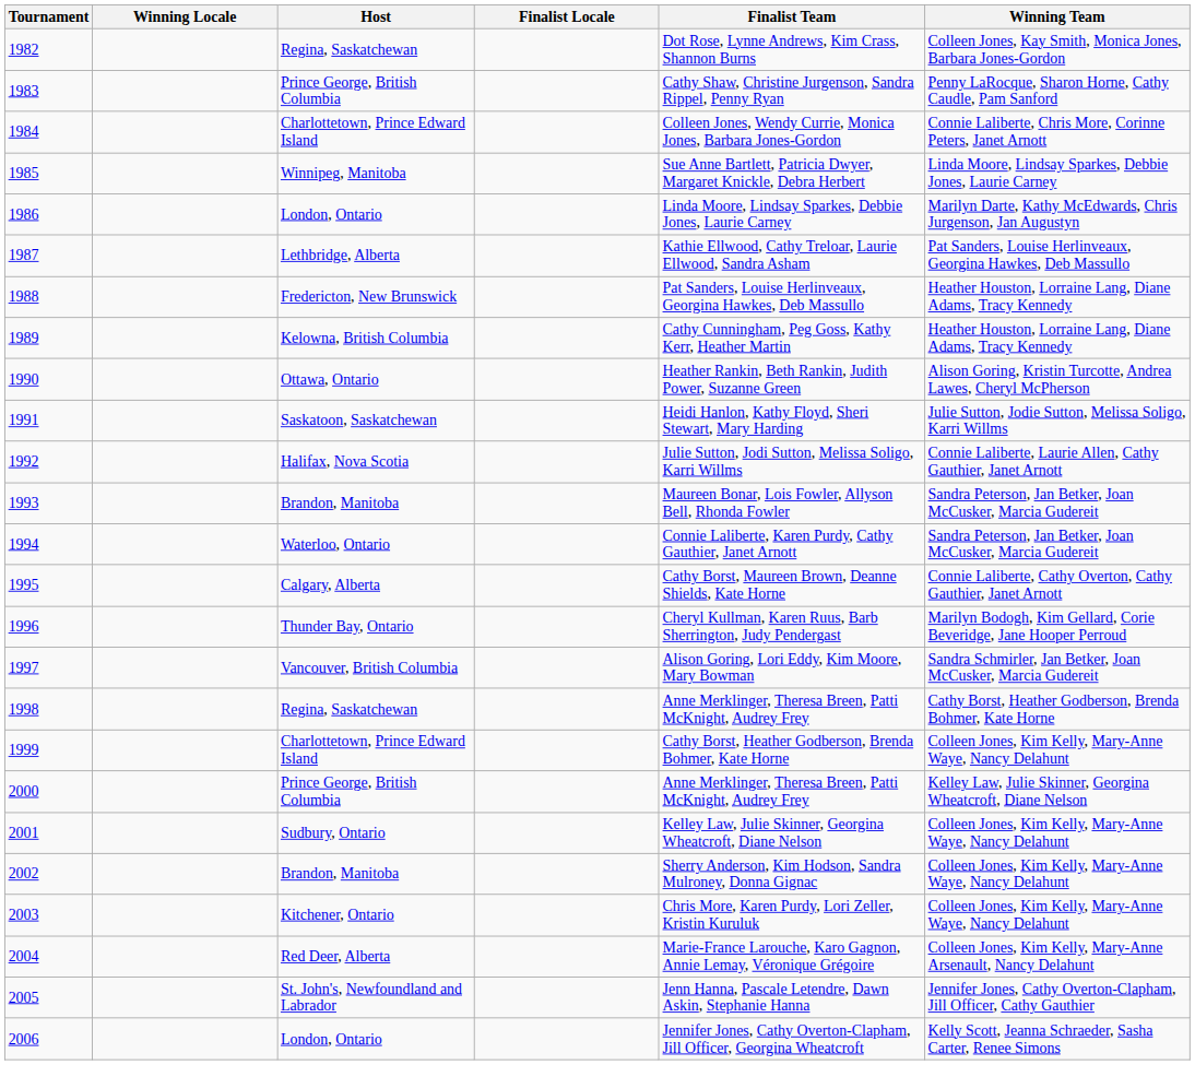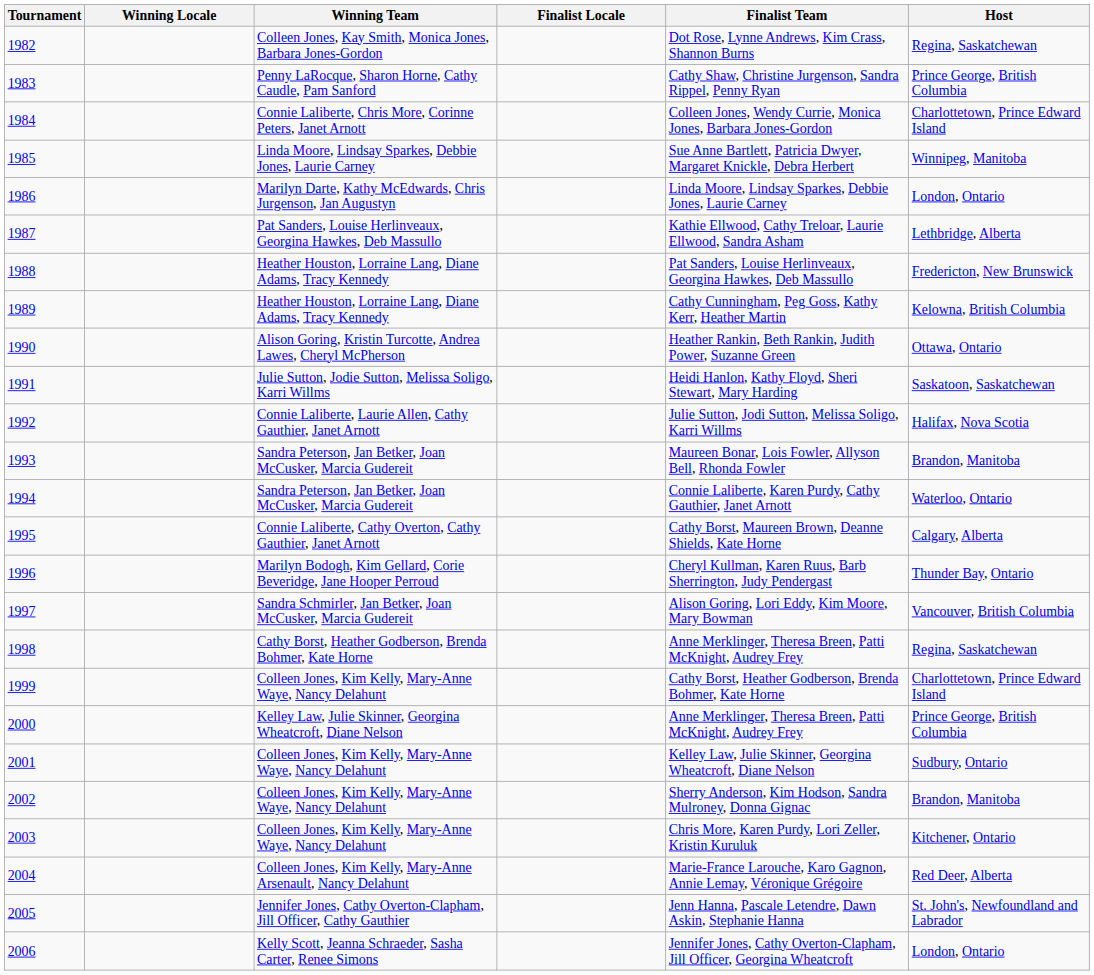 <table class="wikitable">
 <tr>
 <th scope="col">Tournament</th>
 <th scope="col" style="width:16%;">Winning Locale</th>
-<th scope="col" style="width:17%;">Host</th>
+<th scope="col" style="width:23%;">Winning Team</th>
 <th scope="col" style="width:16%;">Finalist Locale</th>
 <th scope="col" style="width:23%;">Finalist Team</th>
-<th scope="col" style="width:23%;">Winning Team</th>
+<th scope="col" style="width:17%;">Host</th>
 </tr>
 <tr>
 <td><a href='#'>1982</a></td>
 <td></td>
-<td><a href='#'>Regina</a>, <a href='#'>Saskatchewan</a></td>
+<td><a href='#'>Colleen Jones</a>, <a href='#'>Kay Smith</a>, <a href='#'>Monica Jones</a>, <a href='#'>Barbara Jones-Gordon</a></td>
 <td></td>
 <td><a href='#'>Dot Rose</a>, <a href='#'>Lynne Andrews</a>, <a href='#'>Kim Crass</a>, <a href='#'>Shannon Burns</a></td>
-<td><a href='#'>Colleen Jones</a>, <a href='#'>Kay Smith</a>, <a href='#'>Monica Jones</a>, <a href='#'>Barbara Jones-Gordon</a></td>
+<td><a href='#'>Regina</a>, <a href='#'>Saskatchewan</a></td>
 </tr>
 <tr>
 <td><a href='#'>1983</a></td>
 <td></td>
-<td><a href='#'>Prince George</a>, <a href='#'>British Columbia</a></td>
+<td><a href='#'>Penny LaRocque</a>, <a href='#'>Sharon Horne</a>, <a href='#'>Cathy Caudle</a>, <a href='#'>Pam Sanford</a></td>
 <td></td>
 <td><a href='#'>Cathy Shaw</a>, <a href='#'>Christine Jurgenson</a>, <a href='#'>Sandra Rippel</a>, <a href='#'>Penny Ryan</a></td>
-<td><a href='#'>Penny LaRocque</a>, <a href='#'>Sharon Horne</a>, <a href='#'>Cathy Caudle</a>, <a href='#'>Pam Sanford</a></td>
+<td><a href='#'>Prince George</a>, <a href='#'>British Columbia</a></td>
 </tr>
 <tr>
 <td><a href='#'>1984</a></td>
 <td></td>
-<td><a href='#'>Charlottetown</a>, <a href='#'>Prince Edward Island</a></td>
+<td><a href='#'>Connie Laliberte</a>, <a href='#'>Chris More</a>, <a href='#'>Corinne Peters</a>, <a href='#'>Janet Arnott</a></td>
 <td></td>
 <td><a href='#'>Colleen Jones</a>, <a href='#'>Wendy Currie</a>, <a href='#'>Monica Jones</a>, <a href='#'>Barbara Jones-Gordon</a></td>
-<td><a href='#'>Connie Laliberte</a>, <a href='#'>Chris More</a>, <a href='#'>Corinne Peters</a>, <a href='#'>Janet Arnott</a></td>
+<td><a href='#'>Charlottetown</a>, <a href='#'>Prince Edward Island</a></td>
 </tr>
 <tr>
 <td><a href='#'>1985</a></td>
 <td></td>
-<td><a href='#'>Winnipeg</a>, <a href='#'>Manitoba</a></td>
+<td><a href='#'>Linda Moore</a>, <a href='#'>Lindsay Sparkes</a>, <a href='#'>Debbie Jones</a>, <a href='#'>Laurie Carney</a></td>
 <td></td>
 <td><a href='#'>Sue Anne Bartlett</a>, <a href='#'>Patricia Dwyer</a>, <a href='#'>Margaret Knickle</a>, <a href='#'>Debra Herbert</a></td>
-<td><a href='#'>Linda Moore</a>, <a href='#'>Lindsay Sparkes</a>, <a href='#'>Debbie Jones</a>, <a href='#'>Laurie Carney</a></td>
+<td><a href='#'>Winnipeg</a>, <a href='#'>Manitoba</a></td>
 </tr>
 <tr>
 <td><a href='#'>1986</a></td>
 <td></td>
-<td><a href='#'>London</a>, <a href='#'>Ontario</a></td>
+<td><a href='#'>Marilyn Darte</a>, <a href='#'>Kathy McEdwards</a>, <a href='#'>Chris Jurgenson</a>, <a href='#'>Jan Augustyn</a></td>
 <td></td>
 <td><a href='#'>Linda Moore</a>, <a href='#'>Lindsay Sparkes</a>, <a href='#'>Debbie Jones</a>, <a href='#'>Laurie Carney</a></td>
-<td><a href='#'>Marilyn Darte</a>, <a href='#'>Kathy McEdwards</a>, <a href='#'>Chris Jurgenson</a>, <a href='#'>Jan Augustyn</a></td>
+<td><a href='#'>London</a>, <a href='#'>Ontario</a></td>
 </tr>
 <tr>
 <td><a href='#'>1987</a></td>
 <td></td>
-<td><a href='#'>Lethbridge</a>, <a href='#'>Alberta</a></td>
+<td><a href='#'>Pat Sanders</a>, <a href='#'>Louise Herlinveaux</a>, <a href='#'>Georgina Hawkes</a>, <a href='#'>Deb Massullo</a></td>
 <td></td>
 <td><a href='#'>Kathie Ellwood</a>, <a href='#'>Cathy Treloar</a>, <a href='#'>Laurie Ellwood</a>, <a href='#'>Sandra Asham</a></td>
-<td><a href='#'>Pat Sanders</a>, <a href='#'>Louise Herlinveaux</a>, <a href='#'>Georgina Hawkes</a>, <a href='#'>Deb Massullo</a></td>
+<td><a href='#'>Lethbridge</a>, <a href='#'>Alberta</a></td>
 </tr>
 <tr>
 <td><a href='#'>1988</a></td>
 <td></td>
-<td><a href='#'>Fredericton</a>, <a href='#'>New Brunswick</a></td>
+<td><a href='#'>Heather Houston</a>, <a href='#'>Lorraine Lang</a>, <a href='#'>Diane Adams</a>, <a href='#'>Tracy Kennedy</a></td>
 <td></td>
 <td><a href='#'>Pat Sanders</a>, <a href='#'>Louise Herlinveaux</a>, <a href='#'>Georgina Hawkes</a>, <a href='#'>Deb Massullo</a></td>
-<td><a href='#'>Heather Houston</a>, <a href='#'>Lorraine Lang</a>, <a href='#'>Diane Adams</a>, <a href='#'>Tracy Kennedy</a></td>
+<td><a href='#'>Fredericton</a>, <a href='#'>New Brunswick</a></td>
 </tr>
 <tr>
 <td><a href='#'>1989</a></td>
 <td></td>
-<td><a href='#'>Kelowna</a>, <a href='#'>British Columbia</a></td>
+<td><a href='#'>Heather Houston</a>, <a href='#'>Lorraine Lang</a>, <a href='#'>Diane Adams</a>, <a href='#'>Tracy Kennedy</a></td>
 <td></td>
 <td><a href='#'>Cathy Cunningham</a>, <a href='#'>Peg Goss</a>, <a href='#'>Kathy Kerr</a>, <a href='#'>Heather Martin</a></td>
-<td><a href='#'>Heather Houston</a>, <a href='#'>Lorraine Lang</a>, <a href='#'>Diane Adams</a>, <a href='#'>Tracy Kennedy</a></td>
+<td><a href='#'>Kelowna</a>, <a href='#'>British Columbia</a></td>
 </tr>
 <tr>
 <td><a href='#'>1990</a></td>
 <td></td>
-<td><a href='#'>Ottawa</a>, <a href='#'>Ontario</a></td>
+<td><a href='#'>Alison Goring</a>, <a href='#'>Kristin Turcotte</a>, <a href='#'>Andrea Lawes</a>, <a href='#'>Cheryl McPherson</a></td>
 <td></td>
 <td><a href='#'>Heather Rankin</a>, <a href='#'>Beth Rankin</a>, <a href='#'>Judith Power</a>, <a href='#'>Suzanne Green</a></td>
-<td><a href='#'>Alison Goring</a>, <a href='#'>Kristin Turcotte</a>, <a href='#'>Andrea Lawes</a>, <a href='#'>Cheryl McPherson</a></td>
+<td><a href='#'>Ottawa</a>, <a href='#'>Ontario</a></td>
 </tr>
 <tr>
 <td><a href='#'>1991</a></td>
 <td></td>
-<td><a href='#'>Saskatoon</a>, <a href='#'>Saskatchewan</a></td>
+<td><a href='#'>Julie Sutton</a>, <a href='#'>Jodie Sutton</a>, <a href='#'>Melissa Soligo</a>, <a href='#'>Karri Willms</a></td>
 <td></td>
 <td><a href='#'>Heidi Hanlon</a>, <a href='#'>Kathy Floyd</a>, <a href='#'>Sheri Stewart</a>, <a href='#'>Mary Harding</a></td>
-<td><a href='#'>Julie Sutton</a>, <a href='#'>Jodie Sutton</a>, <a href='#'>Melissa Soligo</a>, <a href='#'>Karri Willms</a></td>
+<td><a href='#'>Saskatoon</a>, <a href='#'>Saskatchewan</a></td>
 </tr>
 <tr>
 <td><a href='#'>1992</a></td>
 <td></td>
-<td><a href='#'>Halifax</a>, <a href='#'>Nova Scotia</a></td>
+<td><a href='#'>Connie Laliberte</a>, <a href='#'>Laurie Allen</a>, <a href='#'>Cathy Gauthier</a>, <a href='#'>Janet Arnott</a></td>
 <td></td>
 <td><a href='#'>Julie Sutton</a>, <a href='#'>Jodi Sutton</a>, <a href='#'>Melissa Soligo</a>, <a href='#'>Karri Willms</a></td>
-<td><a href='#'>Connie Laliberte</a>, <a href='#'>Laurie Allen</a>, <a href='#'>Cathy Gauthier</a>, <a href='#'>Janet Arnott</a></td>
+<td><a href='#'>Halifax</a>, <a href='#'>Nova Scotia</a></td>
 </tr>
 <tr>
 <td><a href='#'>1993</a></td>
 <td></td>
-<td><a href='#'>Brandon</a>, <a href='#'>Manitoba</a></td>
+<td><a href='#'>Sandra Peterson</a>, <a href='#'>Jan Betker</a>, <a href='#'>Joan McCusker</a>, <a href='#'>Marcia Gudereit</a></td>
 <td></td>
 <td><a href='#'>Maureen Bonar</a>, <a href='#'>Lois Fowler</a>, <a href='#'>Allyson Bell</a>, <a href='#'>Rhonda Fowler</a></td>
-<td><a href='#'>Sandra Peterson</a>, <a href='#'>Jan Betker</a>, <a href='#'>Joan McCusker</a>, <a href='#'>Marcia Gudereit</a></td>
+<td><a href='#'>Brandon</a>, <a href='#'>Manitoba</a></td>
 </tr>
 <tr>
 <td><a href='#'>1994</a></td>
 <td></td>
-<td><a href='#'>Waterloo</a>, <a href='#'>Ontario</a></td>
+<td><a href='#'>Sandra Peterson</a>, <a href='#'>Jan Betker</a>, <a href='#'>Joan McCusker</a>, <a href='#'>Marcia Gudereit</a></td>
 <td></td>
 <td><a href='#'>Connie Laliberte</a>, <a href='#'>Karen Purdy</a>, <a href='#'>Cathy Gauthier</a>, <a href='#'>Janet Arnott</a></td>
-<td><a href='#'>Sandra Peterson</a>, <a href='#'>Jan Betker</a>, <a href='#'>Joan McCusker</a>, <a href='#'>Marcia Gudereit</a></td>
+<td><a href='#'>Waterloo</a>, <a href='#'>Ontario</a></td>
 </tr>
 <tr>
 <td><a href='#'>1995</a></td>
 <td></td>
-<td><a href='#'>Calgary</a>, <a href='#'>Alberta</a></td>
+<td><a href='#'>Connie Laliberte</a>, <a href='#'>Cathy Overton</a>, <a href='#'>Cathy Gauthier</a>, <a href='#'>Janet Arnott</a></td>
 <td></td>
 <td><a href='#'>Cathy Borst</a>, <a href='#'>Maureen Brown</a>, <a href='#'>Deanne Shields</a>, <a href='#'>Kate Horne</a></td>
-<td><a href='#'>Connie Laliberte</a>, <a href='#'>Cathy Overton</a>, <a href='#'>Cathy Gauthier</a>, <a href='#'>Janet Arnott</a></td>
+<td><a href='#'>Calgary</a>, <a href='#'>Alberta</a></td>
 </tr>
 <tr>
 <td><a href='#'>1996</a></td>
 <td></td>
-<td><a href='#'>Thunder Bay</a>, <a href='#'>Ontario</a></td>
+<td><a href='#'>Marilyn Bodogh</a>, <a href='#'>Kim Gellard</a>, <a href='#'>Corie Beveridge</a>, <a href='#'>Jane Hooper Perroud</a></td>
 <td></td>
 <td><a href='#'>Cheryl Kullman</a>, <a href='#'>Karen Ruus</a>, <a href='#'>Barb Sherrington</a>, <a href='#'>Judy Pendergast</a></td>
-<td><a href='#'>Marilyn Bodogh</a>, <a href='#'>Kim Gellard</a>, <a href='#'>Corie Beveridge</a>, <a href='#'>Jane Hooper Perroud</a></td>
+<td><a href='#'>Thunder Bay</a>, <a href='#'>Ontario</a></td>
 </tr>
 <tr>
 <td><a href='#'>1997</a></td>
 <td></td>
-<td><a href='#'>Vancouver</a>, <a href='#'>British Columbia</a></td>
+<td><a href='#'>Sandra Schmirler</a>, <a href='#'>Jan Betker</a>, <a href='#'>Joan McCusker</a>, <a href='#'>Marcia Gudereit</a></td>
 <td></td>
 <td><a href='#'>Alison Goring</a>, <a href='#'>Lori Eddy</a>, <a href='#'>Kim Moore</a>, <a href='#'>Mary Bowman</a></td>
-<td><a href='#'>Sandra Schmirler</a>, <a href='#'>Jan Betker</a>, <a href='#'>Joan McCusker</a>, <a href='#'>Marcia Gudereit</a></td>
+<td><a href='#'>Vancouver</a>, <a href='#'>British Columbia</a></td>
 </tr>
 <tr>
 <td><a href='#'>1998</a></td>
 <td></td>
-<td><a href='#'>Regina</a>, <a href='#'>Saskatchewan</a></td>
+<td><a href='#'>Cathy Borst</a>, <a href='#'>Heather Godberson</a>, <a href='#'>Brenda Bohmer</a>, <a href='#'>Kate Horne</a></td>
 <td></td>
 <td><a href='#'>Anne Merklinger</a>, <a href='#'>Theresa Breen</a>, <a href='#'>Patti McKnight</a>, <a href='#'>Audrey Frey</a></td>
-<td><a href='#'>Cathy Borst</a>, <a href='#'>Heather Godberson</a>, <a href='#'>Brenda Bohmer</a>, <a href='#'>Kate Horne</a></td>
+<td><a href='#'>Regina</a>, <a href='#'>Saskatchewan</a></td>
 </tr>
 <tr>
 <td><a href='#'>1999</a></td>
 <td></td>
-<td><a href='#'>Charlottetown</a>, <a href='#'>Prince Edward Island</a></td>
+<td><a href='#'>Colleen Jones</a>, <a href='#'>Kim Kelly</a>, <a href='#'>Mary-Anne Waye</a>, <a href='#'>Nancy Delahunt</a></td>
 <td></td>
 <td><a href='#'>Cathy Borst</a>, <a href='#'>Heather Godberson</a>, <a href='#'>Brenda Bohmer</a>, <a href='#'>Kate Horne</a></td>
-<td><a href='#'>Colleen Jones</a>, <a href='#'>Kim Kelly</a>, <a href='#'>Mary-Anne Waye</a>, <a href='#'>Nancy Delahunt</a></td>
+<td><a href='#'>Charlottetown</a>, <a href='#'>Prince Edward Island</a></td>
 </tr>
 <tr>
 <td><a href='#'>2000</a></td>
 <td></td>
-<td><a href='#'>Prince George</a>, <a href='#'>British Columbia</a></td>
+<td><a href='#'>Kelley Law</a>, <a href='#'>Julie Skinner</a>, <a href='#'>Georgina Wheatcroft</a>, <a href='#'>Diane Nelson</a></td>
 <td></td>
 <td><a href='#'>Anne Merklinger</a>, <a href='#'>Theresa Breen</a>, <a href='#'>Patti McKnight</a>, <a href='#'>Audrey Frey</a></td>
-<td><a href='#'>Kelley Law</a>, <a href='#'>Julie Skinner</a>, <a href='#'>Georgina Wheatcroft</a>, <a href='#'>Diane Nelson</a></td>
+<td><a href='#'>Prince George</a>, <a href='#'>British Columbia</a></td>
 </tr>
 <tr>
 <td><a href='#'>2001</a></td>
 <td></td>
-<td><a href='#'>Sudbury</a>, <a href='#'>Ontario</a></td>
+<td><a href='#'>Colleen Jones</a>, <a href='#'>Kim Kelly</a>, <a href='#'>Mary-Anne Waye</a>, <a href='#'>Nancy Delahunt</a></td>
 <td></td>
 <td><a href='#'>Kelley Law</a>, <a href='#'>Julie Skinner</a>, <a href='#'>Georgina Wheatcroft</a>, <a href='#'>Diane Nelson</a></td>
-<td><a href='#'>Colleen Jones</a>, <a href='#'>Kim Kelly</a>, <a href='#'>Mary-Anne Waye</a>, <a href='#'>Nancy Delahunt</a></td>
+<td><a href='#'>Sudbury</a>, <a href='#'>Ontario</a></td>
 </tr>
 <tr>
 <td><a href='#'>2002</a></td>
 <td></td>
-<td><a href='#'>Brandon</a>, <a href='#'>Manitoba</a></td>
+<td><a href='#'>Colleen Jones</a>, <a href='#'>Kim Kelly</a>, <a href='#'>Mary-Anne Waye</a>, <a href='#'>Nancy Delahunt</a></td>
 <td></td>
 <td><a href='#'>Sherry Anderson</a>, <a href='#'>Kim Hodson</a>, <a href='#'>Sandra Mulroney</a>, <a href='#'>Donna Gignac</a></td>
-<td><a href='#'>Colleen Jones</a>, <a href='#'>Kim Kelly</a>, <a href='#'>Mary-Anne Waye</a>, <a href='#'>Nancy Delahunt</a></td>
+<td><a href='#'>Brandon</a>, <a href='#'>Manitoba</a></td>
 </tr>
 <tr>
 <td><a href='#'>2003</a></td>
 <td></td>
-<td><a href='#'>Kitchener</a>, <a href='#'>Ontario</a></td>
+<td><a href='#'>Colleen Jones</a>, <a href='#'>Kim Kelly</a>, <a href='#'>Mary-Anne Waye</a>, <a href='#'>Nancy Delahunt</a></td>
 <td></td>
 <td><a href='#'>Chris More</a>, <a href='#'>Karen Purdy</a>, <a href='#'>Lori Zeller</a>, <a href='#'>Kristin Kuruluk</a></td>
-<td><a href='#'>Colleen Jones</a>, <a href='#'>Kim Kelly</a>, <a href='#'>Mary-Anne Waye</a>, <a href='#'>Nancy Delahunt</a></td>
+<td><a href='#'>Kitchener</a>, <a href='#'>Ontario</a></td>
 </tr>
 <tr>
 <td><a href='#'>2004</a></td>
 <td></td>
-<td><a href='#'>Red Deer</a>, <a href='#'>Alberta</a></td>
+<td><a href='#'>Colleen Jones</a>, <a href='#'>Kim Kelly</a>, <a href='#'>Mary-Anne Arsenault</a>, <a href='#'>Nancy Delahunt</a></td>
 <td></td>
 <td><a href='#'>Marie-France Larouche</a>, <a href='#'>Karo Gagnon</a>, <a href='#'>Annie Lemay</a>, <a href='#'>Véronique Grégoire</a></td>
-<td><a href='#'>Colleen Jones</a>, <a href='#'>Kim Kelly</a>, <a href='#'>Mary-Anne Arsenault</a>, <a href='#'>Nancy Delahunt</a></td>
+<td><a href='#'>Red Deer</a>, <a href='#'>Alberta</a></td>
 </tr>
 <tr>
 <td><a href='#'>2005</a></td>
 <td></td>
-<td><a href='#'>St. John's</a>, <a href='#'>Newfoundland and Labrador</a></td>
+<td><a href='#'>Jennifer Jones</a>, <a href='#'>Cathy Overton-Clapham</a>, <a href='#'>Jill Officer</a>, <a href='#'>Cathy Gauthier</a></td>
 <td></td>
 <td><a href='#'>Jenn Hanna</a>, <a href='#'>Pascale Letendre</a>, <a href='#'>Dawn Askin</a>, <a href='#'>Stephanie Hanna</a></td>
-<td><a href='#'>Jennifer Jones</a>, <a href='#'>Cathy Overton-Clapham</a>, <a href='#'>Jill Officer</a>, <a href='#'>Cathy Gauthier</a></td>
+<td><a href='#'>St. John's</a>, <a href='#'>Newfoundland and Labrador</a></td>
 </tr>
 <tr>
 <td><a href='#'>2006</a></td>
 <td></td>
-<td><a href='#'>London</a>, <a href='#'>Ontario</a></td>
+<td><a href='#'>Kelly Scott</a>, <a href='#'>Jeanna Schraeder</a>, <a href='#'>Sasha Carter</a>, <a href='#'>Renee Simons</a></td>
 <td></td>
 <td><a href='#'>Jennifer Jones</a>, <a href='#'>Cathy Overton-Clapham</a>, <a href='#'>Jill Officer</a>, <a href='#'>Georgina Wheatcroft</a></td>
-<td><a href='#'>Kelly Scott</a>, <a href='#'>Jeanna Schraeder</a>, <a href='#'>Sasha Carter</a>, <a href='#'>Renee Simons</a></td>
+<td><a href='#'>London</a>, <a href='#'>Ontario</a></td>
 </tr>
 </table>
